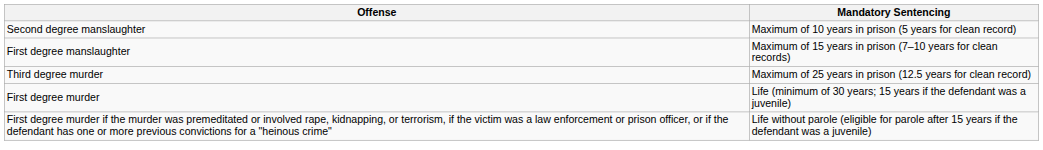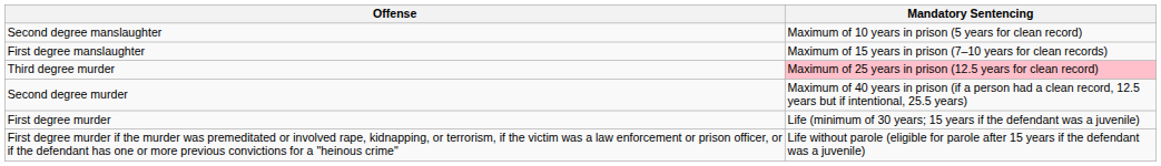 <table class="wikitable">
 <tr>
 <th>Offense</th>
 <th>Mandatory Sentencing</th>
 </tr>
 <tr>
 <td>Second degree manslaughter</td>
 <td>Maximum of 10 years in prison (5 years for clean record)</td>
 </tr>
 <tr>
 <td>First degree manslaughter</td>
 <td>Maximum of 15 years in prison (7–10 years for clean records)</td>
 </tr>
 <tr>
 <td>Third degree murder</td>
-<td>Maximum of 25 years in prison (12.5 years for clean record)</td>
+<td style="background: pink;">Maximum of 25 years in prison (12.5 years for clean record)</td>
+</tr>
+<tr>
+<td>Second degree murder</td>
+<td>Maximum of 40 years in prison (if a person had a clean record, 12.5 years but if intentional, 25.5 years)</td>
 </tr>
 <tr>
 <td>First degree murder</td>
 <td>Life (minimum of 30 years; 15 years if the defendant was a juvenile)</td>
 </tr>
 <tr>
 <td>First degree murder if the murder was premeditated or involved rape, kidnapping, or terrorism, if the victim was a law enforcement or prison officer, or if the defendant has one or more previous convictions for a "heinous crime"</td>
 <td>Life without parole (eligible for parole after 15 years if the defendant was a juvenile)</td>
 </tr>
 </table>
